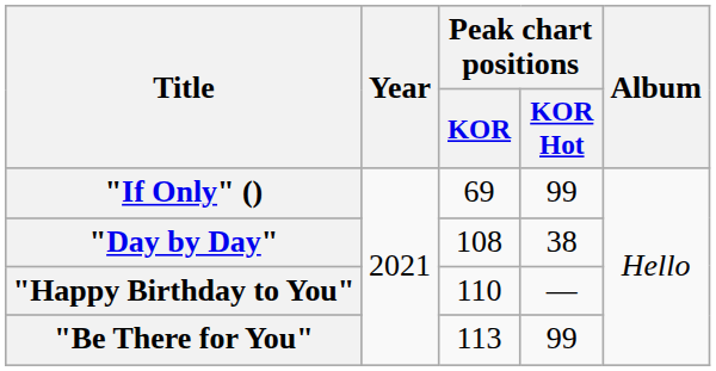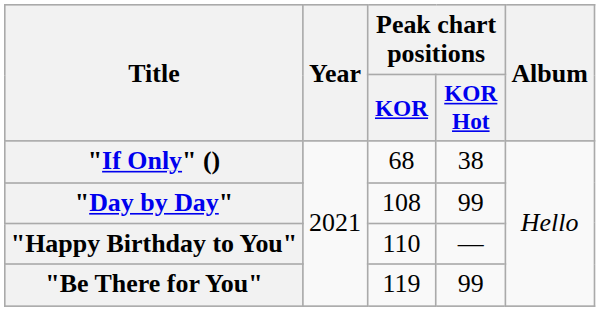 <table class="wikitable plainrowheaders" style="text-align:center">
 <tr>
 <th scope="col" rowspan="2">Title</th>
 <th scope="col" rowspan="2">Year</th>
 <th scope="col" colspan="2">Peak chart positions</th>
 <th scope="col" rowspan="2">Album</th>
 </tr>
 <tr>
 <th scope="col" style="font-size:90%; width:2.5em"><a href='#'>KOR</a><br></th>
 <th scope="col" style="font-size:90%; width:2.5em"><a href='#'>KOR<br>Hot</a><br></th>
 </tr>
 <tr>
 <th scope="row">"<a href='#'>If Only</a>" ()<br></th>
 <td rowspan="4">2021</td>
-<td>69</td>
-<td>99</td>
+<td>68</td>
+<td>38</td>
 <td rowspan="4"><em>Hello</em></td>
 </tr>
 <tr>
 <th scope="row">"<a href='#'>Day by Day</a>"</th>
 <td>108</td>
-<td>38</td>
+<td>99</td>
 </tr>
 <tr>
 <th scope="row">"Happy Birthday to You"</th>
 <td>110</td>
 <td>—</td>
 </tr>
 <tr>
 <th scope="row">"Be There for You"</th>
-<td>113</td>
+<td>119</td>
 <td>99</td>
 </tr>
 </table>
